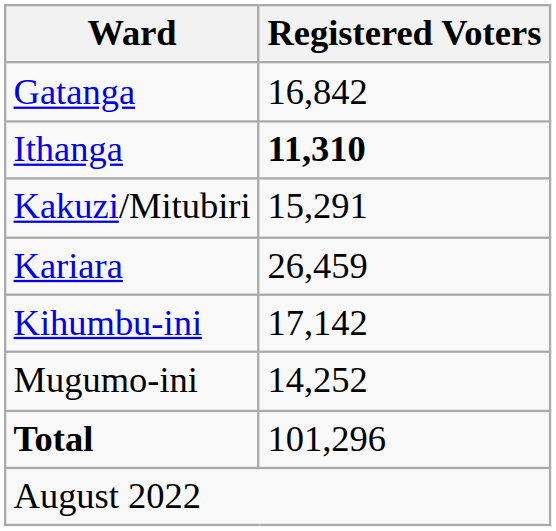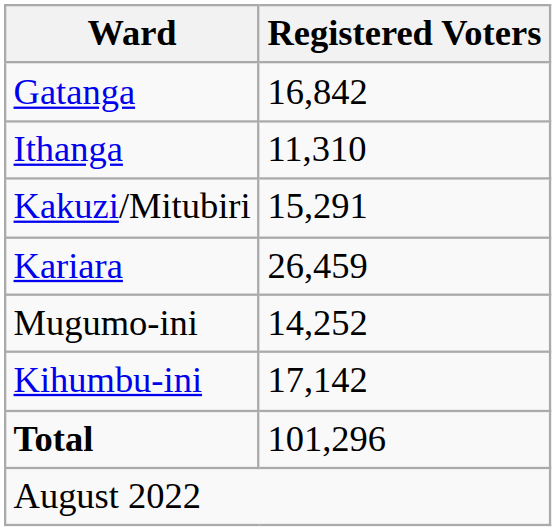 <table class="wikitable">
 <tr>
 <th>Ward</th>
 <th>Registered Voters</th>
 </tr>
 <tr>
 <td><a href='#'>Gatanga</a></td>
 <td>16,842</td>
 </tr>
 <tr>
 <td><a href='#'>Ithanga</a></td>
-<td><strong>11,310</strong></td>
+<td>11,310</td>
 </tr>
 <tr>
 <td><a href='#'>Kakuzi</a>/Mitubiri</td>
 <td>15,291</td>
 </tr>
 <tr>
 <td><a href='#'>Kariara</a></td>
 <td>26,459</td>
 </tr>
 <tr>
+<td>Mugumo-ini</td>
+<td>14,252</td>
+</tr>
+<tr>
 <td><a href='#'>Kihumbu-ini</a></td>
 <td>17,142</td>
-</tr>
-<tr>
-<td>Mugumo-ini</td>
-<td>14,252</td>
 </tr>
 <tr>
 <td><strong>Total</strong></td>
 <td>101,296</td>
 </tr>
 <tr>
 <td colspan="2">August 2022</td>
 </tr>
 </table>
